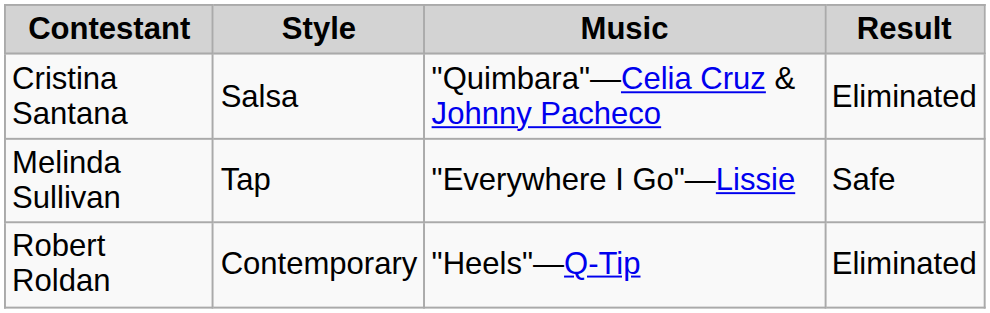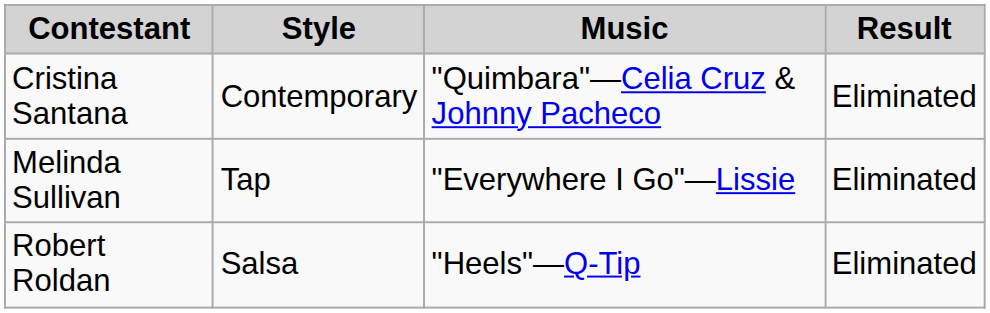 <table class="wikitable" style="width:40%;">
 <tr style="text-align:center; background:lightgrey;">
 <td><strong>Contestant</strong></td>
 <td><strong>Style</strong></td>
 <td><strong>Music</strong></td>
 <td><strong>Result</strong></td>
 </tr>
 <tr>
 <td>Cristina Santana</td>
-<td>Salsa</td>
+<td>Contemporary</td>
 <td>"Quimbara"—<a href='#'>Celia Cruz</a> & <a href='#'>Johnny Pacheco</a></td>
 <td>Eliminated</td>
 </tr>
 <tr>
 <td>Melinda Sullivan</td>
 <td>Tap</td>
 <td>"Everywhere I Go"—<a href='#'>Lissie</a></td>
-<td>Safe</td>
+<td>Eliminated</td>
 </tr>
 <tr>
 <td>Robert Roldan</td>
-<td>Contemporary</td>
+<td>Salsa</td>
 <td>"Heels"—<a href='#'>Q-Tip</a></td>
 <td>Eliminated</td>
 </tr>
 </table>
